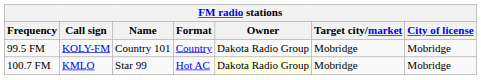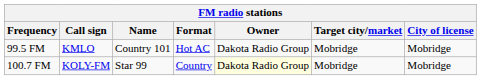 <table class="wikitable">
 <tr>
 <th align="center" colspan="7"><strong><a href='#'>FM radio</a> stations</strong></th>
 </tr>
 <tr>
 <th>Frequency</th>
 <th>Call sign</th>
 <th>Name</th>
 <th>Format</th>
 <th>Owner</th>
 <th>Target city/<a href='#'>market</a></th>
 <th><a href='#'>City of license</a></th>
 </tr>
 <tr>
 <td>99.5 FM</td>
-<td><a href='#'>KOLY-FM</a></td>
+<td><a href='#'>KMLO</a></td>
 <td>Country 101</td>
-<td><a href='#'>Country</a></td>
+<td><a href='#'>Hot AC</a></td>
 <td>Dakota Radio Group</td>
 <td>Mobridge</td>
 <td>Mobridge</td>
 </tr>
 <tr>
 <td>100.7 FM</td>
-<td><a href='#'>KMLO</a></td>
+<td><a href='#'>KOLY-FM</a></td>
 <td>Star 99</td>
-<td><a href='#'>Hot AC</a></td>
+<td><a href='#'>Country</a></td>
 <td style="background: lightyellow;">Dakota Radio Group</td>
 <td>Mobridge</td>
 <td>Mobridge</td>
 </tr>
 </table>
